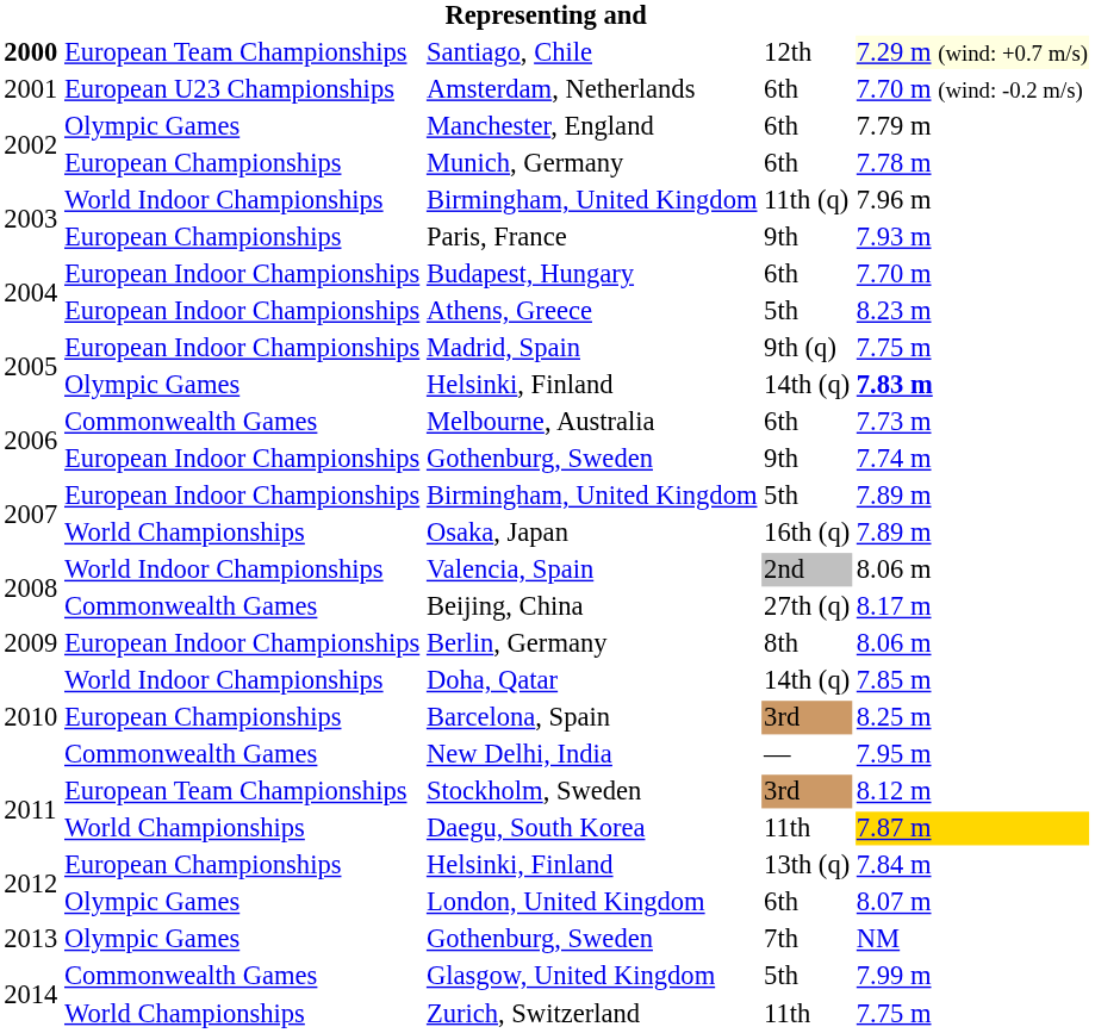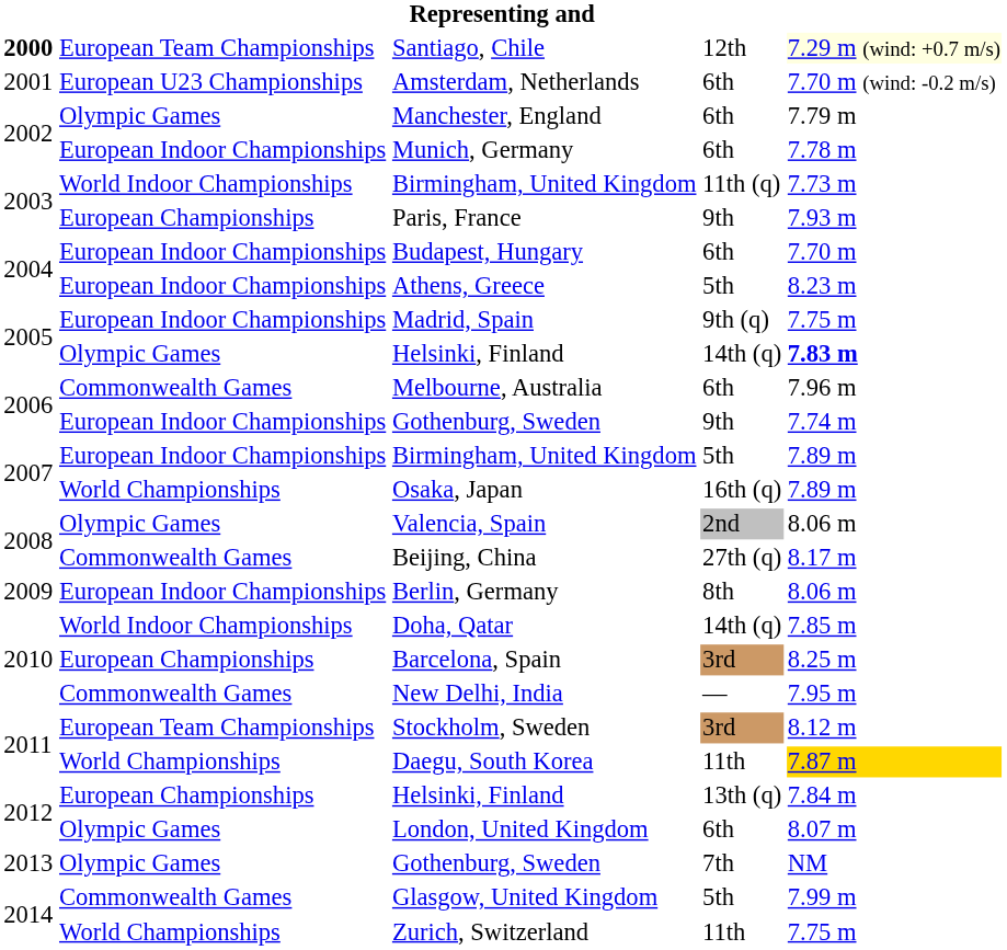 <table>
 <tr>
 <th colspan="5">Representing  and </th>
 </tr>
 <tr>
 <td><strong>2000</strong></td>
 <td><a href='#'>European Team Championships</a></td>
 <td><a href='#'>Santiago</a>, <a href='#'>Chile</a></td>
 <td>12th</td>
 <td style="background: lightyellow;"><a href='#'>7.29 m</a>  <small>(wind: +0.7 m/s)</small></td>
 </tr>
 <tr>
 <td>2001</td>
 <td><a href='#'>European U23 Championships</a></td>
 <td><a href='#'>Amsterdam</a>, Netherlands</td>
 <td>6th</td>
 <td><a href='#'>7.70 m</a> <small>(wind: -0.2 m/s)</small></td>
 </tr>
 <tr>
 <td rowspan=2>2002</td>
 <td><a href='#'>Olympic Games</a></td>
 <td><a href='#'>Manchester</a>, England</td>
 <td>6th</td>
 <td>7.79 m</td>
 </tr>
 <tr>
-<td><a href='#'>European Championships</a></td>
+<td><a href='#'>European Indoor Championships</a></td>
 <td><a href='#'>Munich</a>, Germany</td>
 <td>6th</td>
 <td><a href='#'>7.78 m</a></td>
 </tr>
 <tr>
 <td rowspan=2>2003</td>
 <td><a href='#'>World Indoor Championships</a></td>
 <td><a href='#'>Birmingham, United Kingdom</a></td>
 <td>11th (q)</td>
-<td>7.96 m</td>
+<td><a href='#'>7.73 m</a></td>
 </tr>
 <tr>
 <td><a href='#'>European Championships</a></td>
 <td>Paris, France</td>
 <td>9th</td>
 <td><a href='#'>7.93 m</a></td>
 </tr>
 <tr>
 <td rowspan=2>2004</td>
 <td><a href='#'>European Indoor Championships</a></td>
 <td><a href='#'>Budapest, Hungary</a></td>
 <td>6th</td>
 <td><a href='#'>7.70 m</a></td>
 </tr>
 <tr>
 <td><a href='#'>European Indoor Championships</a></td>
 <td><a href='#'>Athens, Greece</a></td>
 <td>5th</td>
 <td><a href='#'>8.23 m</a></td>
 </tr>
 <tr>
 <td rowspan=2>2005</td>
 <td><a href='#'>European Indoor Championships</a></td>
 <td><a href='#'>Madrid, Spain</a></td>
 <td>9th (q)</td>
 <td><a href='#'>7.75 m</a></td>
 </tr>
 <tr>
 <td><a href='#'>Olympic Games</a></td>
 <td><a href='#'>Helsinki</a>, Finland</td>
 <td>14th (q)</td>
 <td><strong><a href='#'>7.83 m</a></strong></td>
 </tr>
 <tr>
 <td rowspan=2>2006</td>
 <td><a href='#'>Commonwealth Games</a></td>
 <td><a href='#'>Melbourne</a>, Australia</td>
 <td>6th</td>
-<td><a href='#'>7.73 m</a></td>
+<td>7.96 m</td>
 </tr>
 <tr>
 <td><a href='#'>European Indoor Championships</a></td>
 <td><a href='#'>Gothenburg, Sweden</a></td>
 <td>9th</td>
 <td><a href='#'>7.74 m</a></td>
 </tr>
 <tr>
 <td rowspan=2>2007</td>
 <td><a href='#'>European Indoor Championships</a></td>
 <td><a href='#'>Birmingham, United Kingdom</a></td>
 <td>5th</td>
 <td><a href='#'>7.89 m</a></td>
 </tr>
 <tr>
 <td><a href='#'>World Championships</a></td>
 <td><a href='#'>Osaka</a>, Japan</td>
 <td>16th (q)</td>
 <td><a href='#'>7.89 m</a></td>
 </tr>
 <tr>
 <td rowspan=2>2008</td>
-<td><a href='#'>World Indoor Championships</a></td>
+<td><a href='#'>Olympic Games</a></td>
 <td><a href='#'>Valencia, Spain</a></td>
 <td bgcolor="silver">2nd</td>
 <td>8.06 m</td>
 </tr>
 <tr>
 <td><a href='#'>Commonwealth Games</a></td>
 <td>Beijing, China</td>
 <td>27th (q)</td>
 <td><a href='#'>8.17 m</a></td>
 </tr>
 <tr>
 <td>2009</td>
 <td><a href='#'>European Indoor Championships</a></td>
 <td><a href='#'>Berlin</a>, Germany</td>
 <td>8th</td>
 <td><a href='#'>8.06 m</a></td>
 </tr>
 <tr>
 <td rowspan="3">2010</td>
 <td><a href='#'>World Indoor Championships</a></td>
 <td><a href='#'>Doha, Qatar</a></td>
 <td>14th (q)</td>
 <td><a href='#'>7.85 m</a></td>
 </tr>
 <tr>
 <td><a href='#'>European Championships</a></td>
 <td><a href='#'>Barcelona</a>, Spain</td>
 <td bgcolor="cc9966">3rd</td>
 <td><a href='#'>8.25 m</a></td>
 </tr>
 <tr>
 <td><a href='#'>Commonwealth Games</a></td>
 <td><a href='#'>New Delhi, India</a></td>
 <td>—</td>
 <td><a href='#'>7.95 m</a></td>
 </tr>
 <tr>
 <td rowspan="2">2011</td>
 <td><a href='#'>European Team Championships</a></td>
 <td><a href='#'>Stockholm</a>, Sweden</td>
 <td bgcolor="cc9966">3rd</td>
 <td><a href='#'>8.12 m</a></td>
 </tr>
 <tr>
 <td><a href='#'>World Championships</a></td>
 <td><a href='#'>Daegu, South Korea</a></td>
 <td>11th</td>
 <td style="background: gold;"><a href='#'>7.87 m</a></td>
 </tr>
 <tr>
 <td rowspan=2>2012</td>
 <td><a href='#'>European Championships</a></td>
 <td><a href='#'>Helsinki, Finland</a></td>
 <td>13th (q)</td>
 <td><a href='#'>7.84 m</a></td>
 </tr>
 <tr>
 <td><a href='#'>Olympic Games</a></td>
 <td><a href='#'>London, United Kingdom</a></td>
 <td>6th</td>
 <td><a href='#'>8.07 m</a></td>
 </tr>
 <tr>
 <td>2013</td>
 <td><a href='#'>Olympic Games</a></td>
 <td><a href='#'>Gothenburg, Sweden</a></td>
 <td>7th</td>
 <td><a href='#'>NM</a></td>
 </tr>
 <tr>
 <td rowspan=2>2014</td>
 <td><a href='#'>Commonwealth Games</a></td>
 <td><a href='#'>Glasgow, United Kingdom</a></td>
 <td>5th</td>
 <td><a href='#'>7.99 m</a></td>
 </tr>
 <tr>
 <td><a href='#'>World Championships</a></td>
 <td><a href='#'>Zurich</a>, Switzerland</td>
 <td>11th</td>
 <td><a href='#'>7.75 m</a></td>
 </tr>
 </table>
